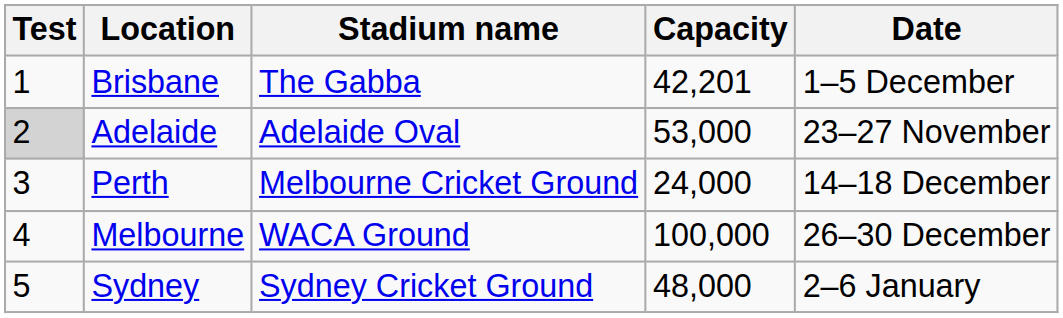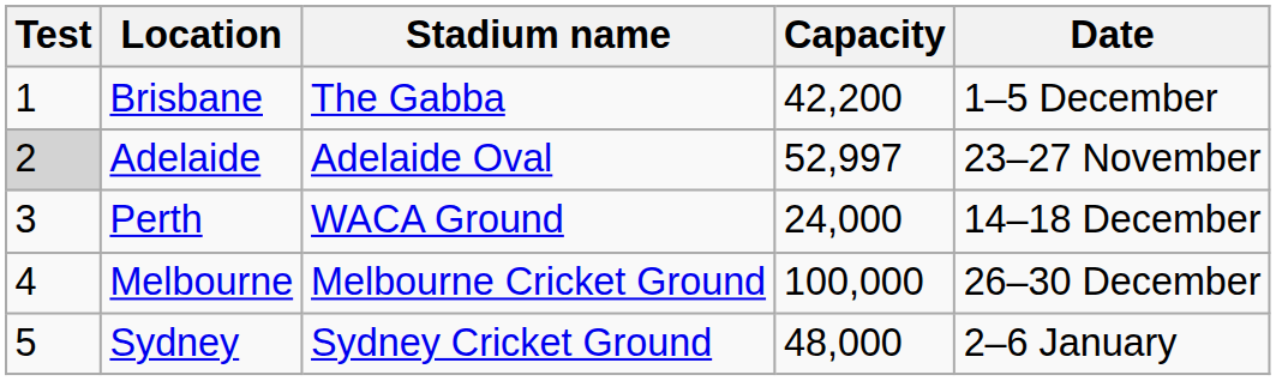 <table class="wikitable">
 <tr>
 <th>Test</th>
 <th>Location</th>
 <th>Stadium name</th>
 <th>Capacity</th>
 <th>Date</th>
 </tr>
 <tr>
 <td>1</td>
 <td><a href='#'>Brisbane</a></td>
 <td><a href='#'>The Gabba</a></td>
-<td>42,201</td>
+<td>42,200</td>
 <td>1–5 December</td>
 </tr>
 <tr>
 <td style="background: lightgrey;">2</td>
 <td><a href='#'>Adelaide</a></td>
 <td><a href='#'>Adelaide Oval</a></td>
-<td>53,000</td>
+<td>52,997</td>
 <td>23–27 November</td>
 </tr>
 <tr>
 <td>3</td>
 <td><a href='#'>Perth</a></td>
-<td><a href='#'>Melbourne Cricket Ground</a></td>
+<td><a href='#'>WACA Ground</a></td>
 <td>24,000</td>
 <td>14–18 December</td>
 </tr>
 <tr>
 <td>4</td>
 <td><a href='#'>Melbourne</a></td>
-<td><a href='#'>WACA Ground</a></td>
+<td><a href='#'>Melbourne Cricket Ground</a></td>
 <td>100,000</td>
 <td>26–30 December</td>
 </tr>
 <tr>
 <td>5</td>
 <td><a href='#'>Sydney</a></td>
 <td><a href='#'>Sydney Cricket Ground</a></td>
 <td>48,000</td>
 <td>2–6 January</td>
 </tr>
 </table>
